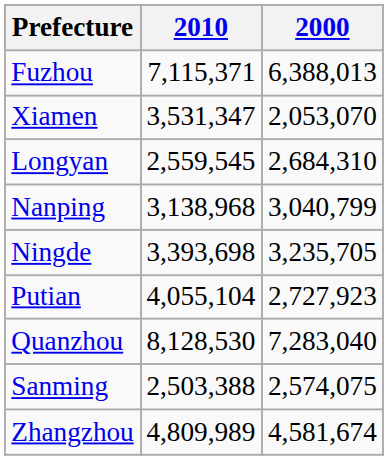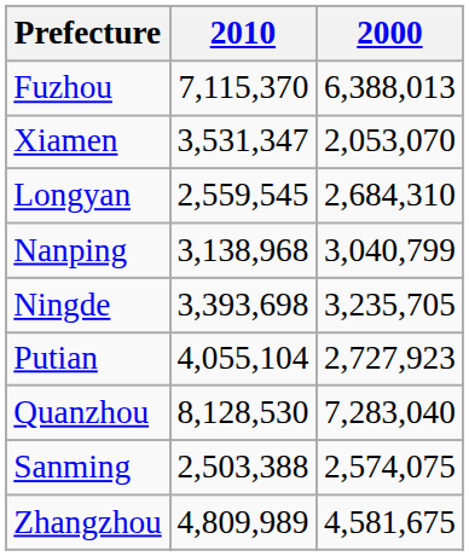 <table class="wikitable sortable" style="font-size:90%;" align="center">
 <tr>
 <th>Prefecture</th>
 <th><a href='#'>2010</a></th>
 <th><a href='#'>2000</a></th>
 </tr>
 <tr --------->
 <td><a href='#'>Fuzhou</a></td>
-<td style="text-align: right;">7,115,371</td>
+<td style="text-align: right;">7,115,370</td>
 <td style="text-align: right;">6,388,013</td>
 </tr>
 <tr --------->
 <td><a href='#'>Xiamen</a></td>
 <td style="text-align: right;">3,531,347</td>
 <td style="text-align: right;">2,053,070</td>
 </tr>
 <tr --------->
 <td><a href='#'>Longyan</a></td>
 <td style="text-align: right;">2,559,545</td>
 <td style="text-align: right;">2,684,310</td>
 </tr>
 <tr --------->
 <td><a href='#'>Nanping</a></td>
 <td style="text-align: right;">3,138,968</td>
 <td style="text-align: right;">3,040,799</td>
 </tr>
 <tr --------->
 <td><a href='#'>Ningde</a></td>
 <td style="text-align: right;">3,393,698</td>
 <td style="text-align: right;">3,235,705</td>
 </tr>
 <tr --------->
 <td><a href='#'>Putian</a></td>
 <td style="text-align: right;">4,055,104</td>
 <td style="text-align: right;">2,727,923</td>
 </tr>
 <tr --------->
 <td><a href='#'>Quanzhou</a></td>
 <td style="text-align: right;">8,128,530</td>
 <td style="text-align: right;">7,283,040</td>
 </tr>
 <tr --------->
 <td><a href='#'>Sanming</a></td>
 <td style="text-align: right;">2,503,388</td>
 <td style="text-align: right;">2,574,075</td>
 </tr>
 <tr --------->
 <td><a href='#'>Zhangzhou</a></td>
 <td style="text-align: right;">4,809,989</td>
-<td style="text-align: right;">4,581,674</td>
+<td style="text-align: right;">4,581,675</td>
 </tr>
 </table>
